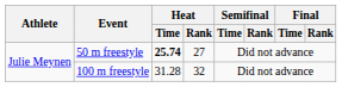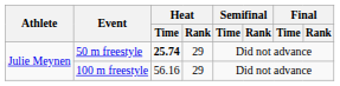 <table class=wikitable style="font-size:90%">
 <tr>
 <th rowspan="2">Athlete</th>
 <th rowspan="2">Event</th>
 <th colspan="2">Heat</th>
 <th colspan="2">Semifinal</th>
 <th colspan="2">Final</th>
 </tr>
 <tr style="font-size:95%">
 <th>Time</th>
 <th>Rank</th>
 <th>Time</th>
 <th>Rank</th>
 <th>Time</th>
 <th>Rank</th>
 </tr>
 <tr align=center>
 <td align=left rowspan=2><a href='#'>Julie Meynen</a></td>
 <td align=left><a href='#'>50 m freestyle</a></td>
 <td><strong>25.74</strong></td>
-<td>27</td>
+<td>29</td>
 <td colspan=4>Did not advance</td>
 </tr>
 <tr align=center>
 <td align=left><a href='#'>100 m freestyle</a></td>
-<td>31.28</td>
-<td>32</td>
+<td>56.16</td>
+<td>29</td>
 <td colspan=4>Did not advance</td>
 </tr>
 </table>
